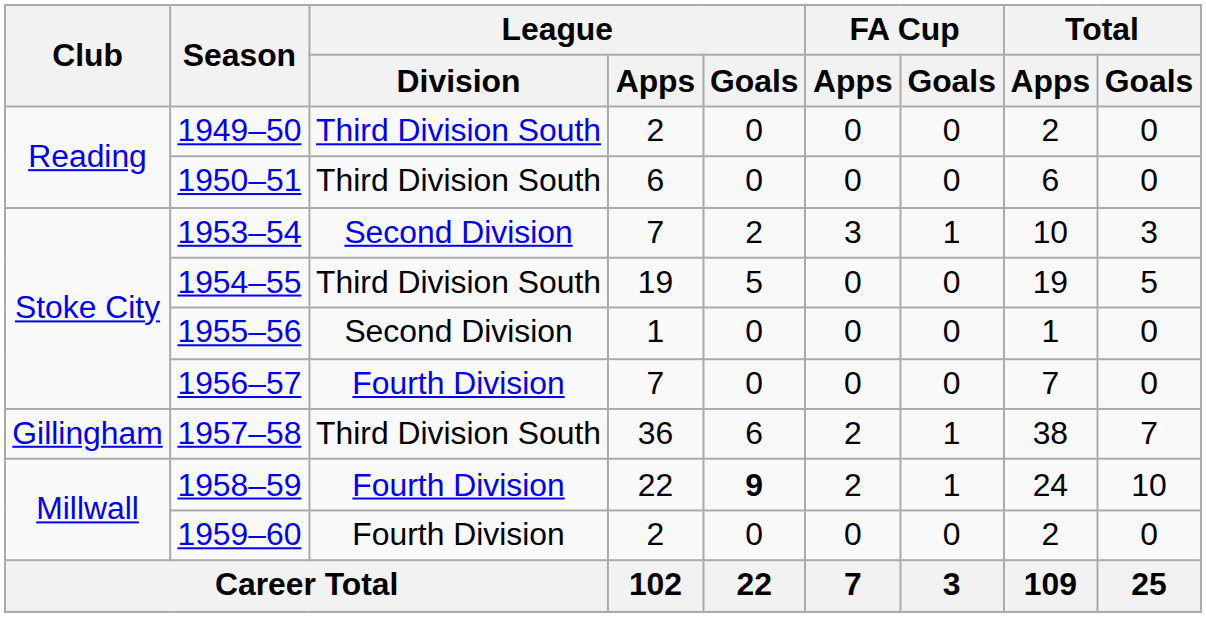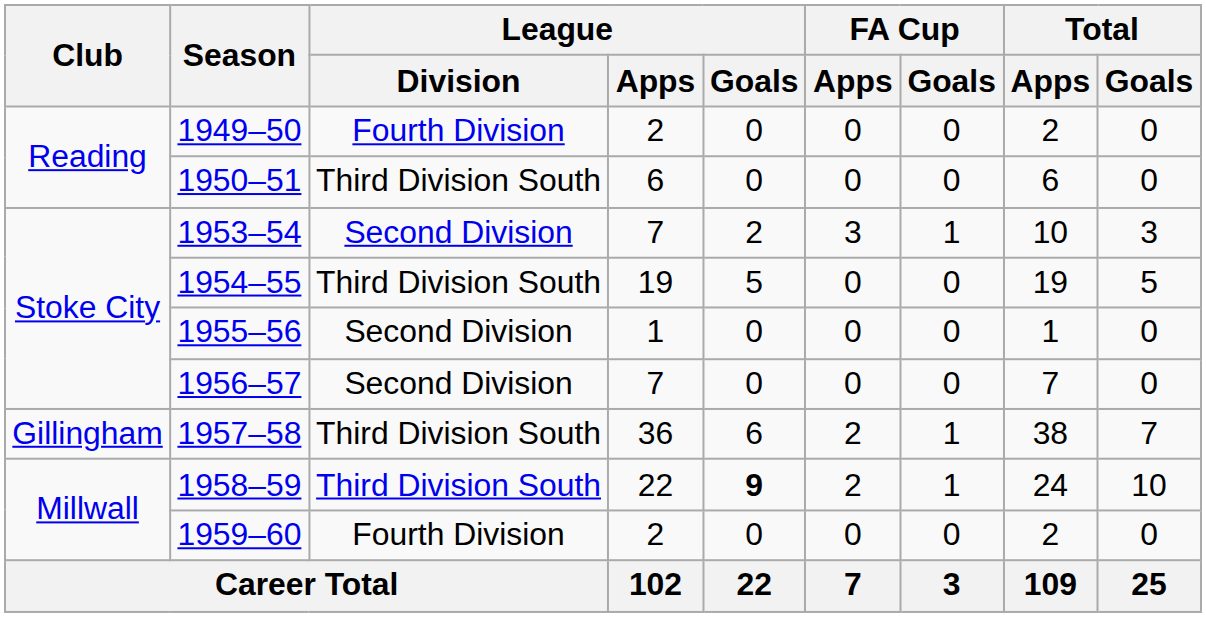 <table class="wikitable" style="text-align: center;">
 <tr>
 <th rowspan="2">Club</th>
 <th rowspan="2">Season</th>
 <th colspan="3">League</th>
 <th colspan="2">FA Cup</th>
 <th colspan="2">Total</th>
 </tr>
 <tr>
 <th>Division</th>
 <th>Apps</th>
 <th>Goals</th>
 <th>Apps</th>
 <th>Goals</th>
 <th>Apps</th>
 <th>Goals</th>
 </tr>
 <tr>
 <td rowspan="2"><a href='#'>Reading</a></td>
 <td><a href='#'>1949–50</a></td>
-<td><a href='#'>Third Division South</a></td>
+<td><a href='#'>Fourth Division</a></td>
 <td>2</td>
 <td>0</td>
 <td>0</td>
 <td>0</td>
 <td>2</td>
 <td>0</td>
 </tr>
 <tr>
 <td><a href='#'>1950–51</a></td>
 <td>Third Division South</td>
 <td>6</td>
 <td>0</td>
 <td>0</td>
 <td>0</td>
 <td>6</td>
 <td>0</td>
 </tr>
 <tr>
 <td rowspan="4"><a href='#'>Stoke City</a></td>
 <td><a href='#'>1953–54</a></td>
 <td><a href='#'>Second Division</a></td>
 <td>7</td>
 <td>2</td>
 <td>3</td>
 <td>1</td>
 <td>10</td>
 <td>3</td>
 </tr>
 <tr>
 <td><a href='#'>1954–55</a></td>
 <td>Third Division South</td>
 <td>19</td>
 <td>5</td>
 <td>0</td>
 <td>0</td>
 <td>19</td>
 <td>5</td>
 </tr>
 <tr>
 <td><a href='#'>1955–56</a></td>
 <td>Second Division</td>
 <td>1</td>
 <td>0</td>
 <td>0</td>
 <td>0</td>
 <td>1</td>
 <td>0</td>
 </tr>
 <tr>
 <td><a href='#'>1956–57</a></td>
-<td><a href='#'>Fourth Division</a></td>
+<td>Second Division</td>
 <td>7</td>
 <td>0</td>
 <td>0</td>
 <td>0</td>
 <td>7</td>
 <td>0</td>
 </tr>
 <tr>
 <td><a href='#'>Gillingham</a></td>
 <td><a href='#'>1957–58</a></td>
 <td>Third Division South</td>
 <td>36</td>
 <td>6</td>
 <td>2</td>
 <td>1</td>
 <td>38</td>
 <td>7</td>
 </tr>
 <tr>
 <td rowspan="2"><a href='#'>Millwall</a></td>
 <td><a href='#'>1958–59</a></td>
-<td><a href='#'>Fourth Division</a></td>
+<td><a href='#'>Third Division South</a></td>
 <td>22</td>
 <td><strong>9</strong></td>
 <td>2</td>
 <td>1</td>
 <td>24</td>
 <td>10</td>
 </tr>
 <tr>
 <td><a href='#'>1959–60</a></td>
 <td>Fourth Division</td>
 <td>2</td>
 <td>0</td>
 <td>0</td>
 <td>0</td>
 <td>2</td>
 <td>0</td>
 </tr>
 <tr>
 <th colspan="3">Career Total</th>
 <th>102</th>
 <th>22</th>
 <th>7</th>
 <th>3</th>
 <th>109</th>
 <th>25</th>
 </tr>
 </table>
